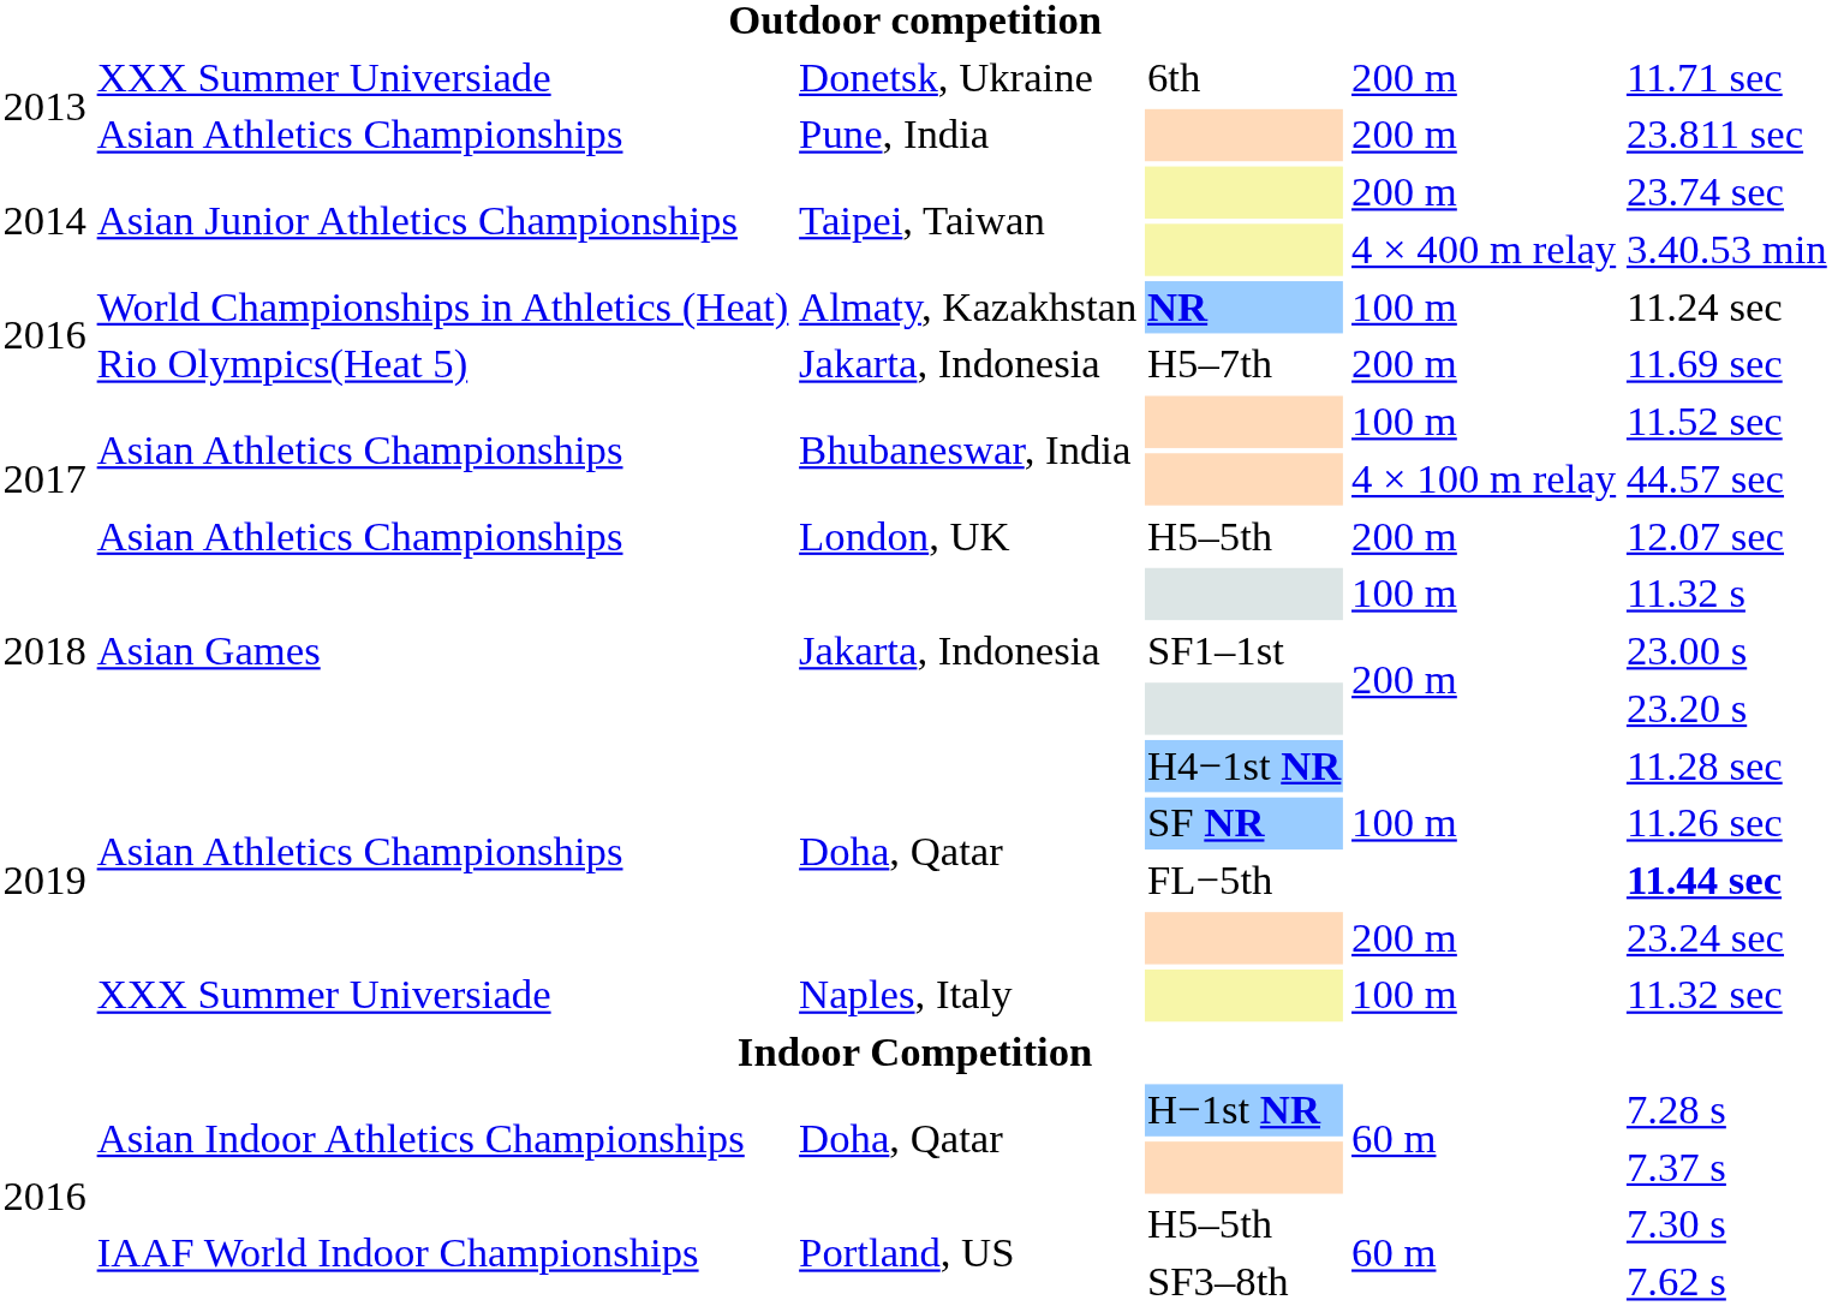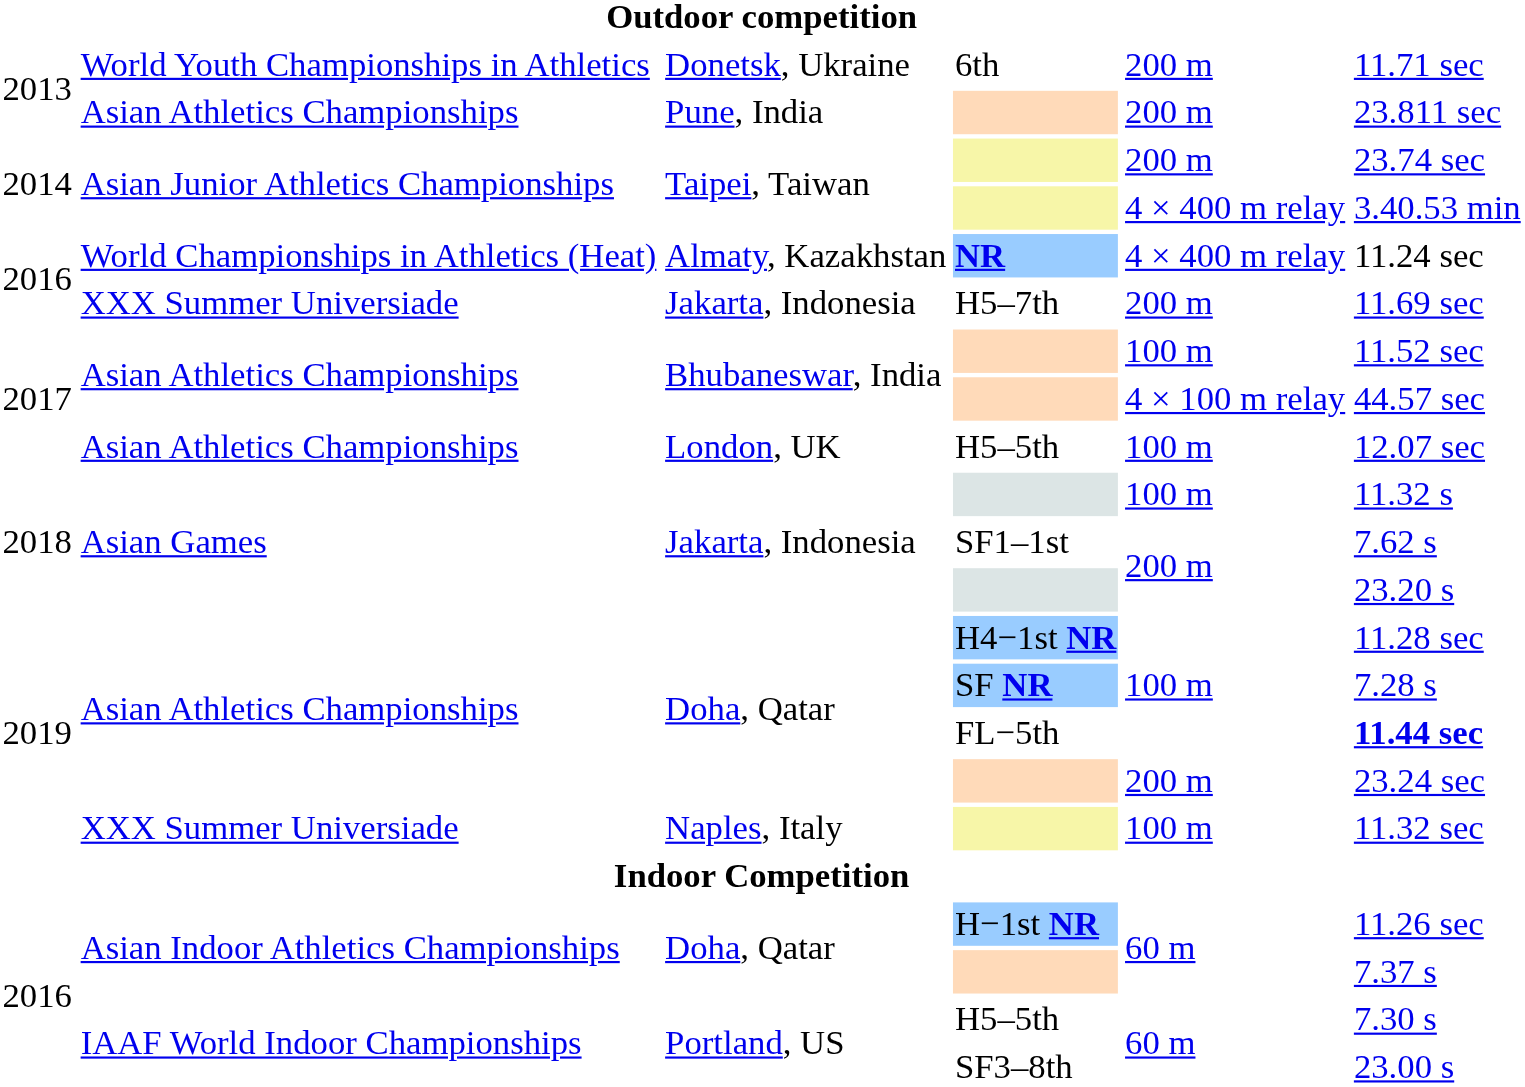 <table>
 <tr>
 <th colspan="6">Outdoor competition</th>
 </tr>
 <tr>
 <td rowspan=2>2013</td>
-<td><a href='#'>XXX Summer Universiade</a></td>
+<td><a href='#'>World Youth Championships in Athletics</a></td>
 <td><a href='#'>Donetsk</a>, Ukraine</td>
 <td>6th</td>
 <td><a href='#'>200 m</a></td>
 <td><a href='#'>11.71 sec</a></td>
 </tr>
 <tr>
 <td><a href='#'>Asian Athletics Championships</a></td>
 <td><a href='#'>Pune</a>, India</td>
 <td bgcolor=FFDAB9></td>
 <td><a href='#'>200 m</a></td>
 <td><a href='#'>23.811 sec</a></td>
 </tr>
 <tr>
 <td rowspan=2>2014</td>
 <td rowspan=2><a href='#'>Asian Junior Athletics Championships</a></td>
 <td rowspan=2><a href='#'>Taipei</a>, Taiwan</td>
 <td bgcolor=F7F6A8></td>
 <td><a href='#'>200 m</a></td>
 <td><a href='#'>23.74 sec</a></td>
 </tr>
 <tr>
 <td bgcolor=F7F6A8></td>
 <td><a href='#'>4 × 400 m relay</a></td>
 <td><a href='#'>3.40.53 min</a></td>
 </tr>
 <tr>
 <td rowspan=2>2016</td>
 <td><a href='#'>World Championships in Athletics (Heat)</a></td>
 <td><a href='#'>Almaty</a>, Kazakhstan</td>
 <td style="background:#9cf;"><strong><a href='#'>NR</a></strong></td>
-<td><a href='#'>100 m</a></td>
+<td><a href='#'>4 × 400 m relay</a></td>
 <td>11.24 sec</td>
 </tr>
 <tr>
-<td><a href='#'>Rio Olympics(Heat 5)</a></td>
+<td><a href='#'>XXX Summer Universiade</a></td>
 <td><a href='#'>Jakarta</a>, Indonesia</td>
 <td>H5–7th</td>
 <td><a href='#'>200 m</a></td>
 <td><a href='#'>11.69 sec</a></td>
 </tr>
 <tr>
 <td rowspan=3>2017</td>
 <td rowspan=2><a href='#'>Asian Athletics Championships</a></td>
 <td rowspan=2><a href='#'>Bhubaneswar</a>, India</td>
 <td bgcolor=FFDAB9></td>
 <td><a href='#'>100 m</a></td>
 <td><a href='#'>11.52 sec</a></td>
 </tr>
 <tr>
 <td bgcolor=FFDAB9></td>
 <td><a href='#'>4 × 100 m relay</a></td>
 <td><a href='#'>44.57 sec</a></td>
 </tr>
 <tr>
 <td><a href='#'>Asian Athletics Championships</a></td>
 <td><a href='#'>London</a>, UK</td>
 <td>H5–5th</td>
-<td><a href='#'>200 m</a></td>
+<td><a href='#'>100 m</a></td>
 <td><a href='#'>12.07 sec</a></td>
 </tr>
 <tr>
 <td rowspan=3>2018</td>
 <td rowspan=3><a href='#'>Asian Games</a></td>
 <td rowspan=3><a href='#'>Jakarta</a>, Indonesia</td>
 <td bgcolor=DCE5E5></td>
 <td><a href='#'>100 m</a></td>
 <td><a href='#'>11.32 s</a></td>
 </tr>
 <tr>
 <td>SF1–1st </td>
 <td rowspan=2><a href='#'>200 m</a></td>
-<td><a href='#'>23.00 s</a></td>
+<td><a href='#'>7.62 s</a></td>
 </tr>
 <tr>
 <td bgcolor=DCE5E5></td>
 <td><a href='#'>23.20 s</a></td>
 </tr>
 <tr>
 <td rowspan=5>2019</td>
 <td rowspan=4><a href='#'>Asian Athletics Championships</a></td>
 <td rowspan=4><a href='#'>Doha</a>, Qatar</td>
 <td style="background:#9cf;">H4−1st <strong><a href='#'>NR</a></strong></td>
 <td rowspan=3><a href='#'>100 m</a></td>
 <td><a href='#'>11.28 sec</a></td>
 </tr>
 <tr>
 <td style="background:#9cf;">SF <strong><a href='#'>NR</a></strong></td>
-<td><a href='#'>11.26 sec</a></td>
+<td><a href='#'>7.28 s</a></td>
 </tr>
 <tr>
 <td>FL−5th</td>
 <td><strong><a href='#'>11.44 sec</a></strong></td>
 </tr>
 <tr>
 <td bgcolor=FFDAB9></td>
 <td><a href='#'>200 m</a></td>
 <td><a href='#'>23.24 sec</a></td>
 </tr>
 <tr>
 <td><a href='#'>XXX Summer Universiade</a></td>
 <td><a href='#'>Naples</a>, Italy</td>
 <td bgcolor=F7F6A8></td>
 <td><a href='#'>100 m</a></td>
 <td><a href='#'>11.32 sec</a></td>
 </tr>
 <tr>
 <th colspan="6">Indoor Competition</th>
 </tr>
 <tr>
 <td rowspan=4>2016</td>
 <td rowspan=2><a href='#'>Asian Indoor Athletics Championships</a></td>
 <td rowspan=2><a href='#'>Doha</a>, Qatar</td>
 <td style="background:#9cf;">H−1st <strong><a href='#'>NR</a></strong></td>
 <td rowspan=2><a href='#'>60 m</a></td>
-<td><a href='#'>7.28 s</a></td>
+<td><a href='#'>11.26 sec</a></td>
 </tr>
 <tr>
 <td bgcolor=FFDAB9></td>
 <td><a href='#'>7.37 s</a></td>
 </tr>
 <tr>
 <td rowspan=2><a href='#'>IAAF World Indoor Championships</a></td>
 <td rowspan=2><a href='#'>Portland</a>, US</td>
 <td>H5–5th</td>
 <td rowspan=2><a href='#'>60 m</a></td>
 <td><a href='#'>7.30 s</a></td>
 </tr>
 <tr>
 <td>SF3–8th</td>
-<td><a href='#'>7.62 s</a></td>
+<td><a href='#'>23.00 s</a></td>
 </tr>
 </table>
